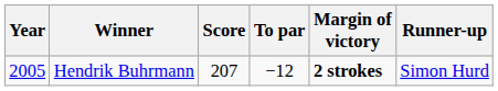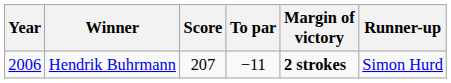 <table class=wikitable style="font-size:95%">
 <tr>
 <th>Year</th>
 <th>Winner</th>
 <th>Score</th>
 <th>To par</th>
 <th>Margin of<br>victory</th>
 <th>Runner-up</th>
 </tr>
 <tr>
-<td><a href='#'>2005</a></td>
+<td><a href='#'>2006</a></td>
 <td> <a href='#'>Hendrik Buhrmann</a></td>
 <td align=center>207</td>
-<td align=center>−12</td>
+<td align=center>−11</td>
 <td><strong>2 strokes</strong></td>
 <td> <a href='#'>Simon Hurd</a></td>
 </tr>
 </table>
